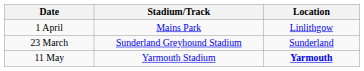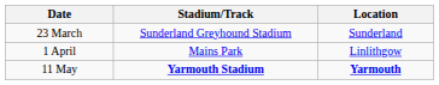 <table class="wikitable" style="text-align:center">
 <tr>
 <th width=140>Date</th>
 <th width=270>Stadium/Track</th>
 <th width=150>Location</th>
 </tr>
 <tr>
+<td>23 March</td>
+<td><a href='#'>Sunderland Greyhound Stadium</a></td>
+<td><a href='#'>Sunderland</a></td>
+</tr>
+<tr>
 <td>1 April</td>
 <td><a href='#'>Mains Park</a></td>
 <td><a href='#'>Linlithgow</a></td>
 </tr>
 <tr>
-<td>23 March</td>
-<td><a href='#'>Sunderland Greyhound Stadium</a></td>
-<td><a href='#'>Sunderland</a></td>
-</tr>
-<tr>
 <td>11 May</td>
-<td><a href='#'>Yarmouth Stadium</a></td>
+<td><strong><a href='#'>Yarmouth Stadium</a></strong></td>
 <td><strong><a href='#'>Yarmouth</a></strong></td>
 </tr>
 </table>
